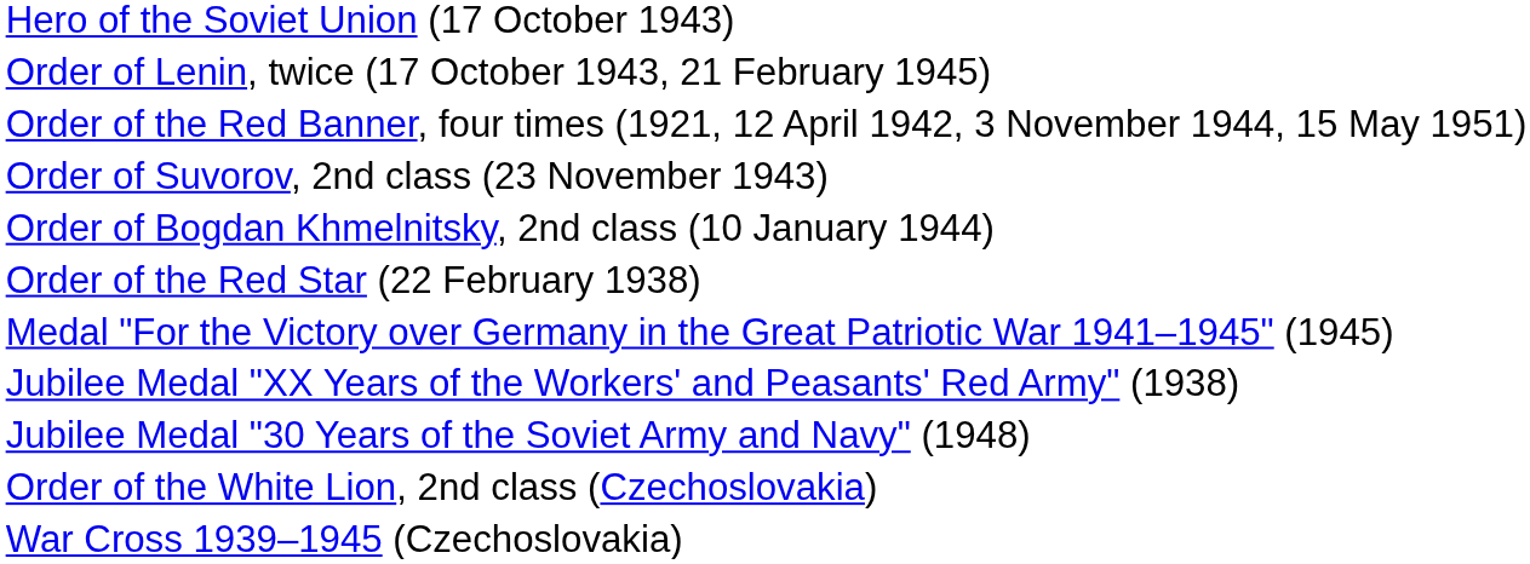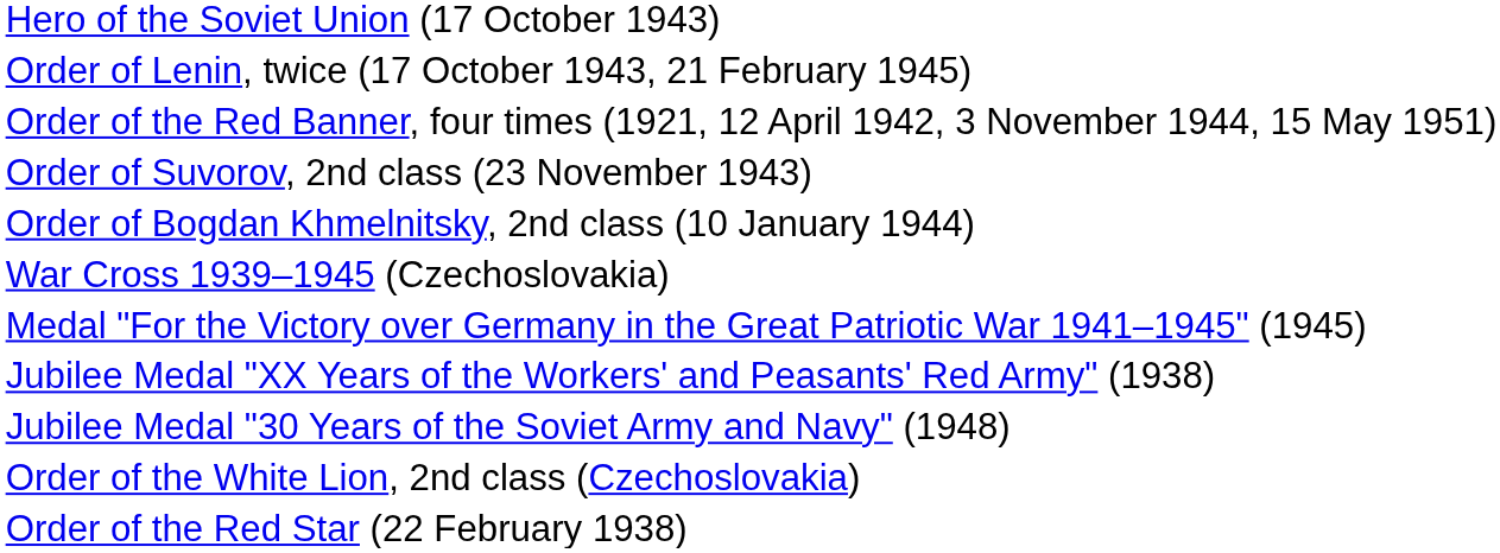 <table>
 <tr>
 <td></td>
 <td><a href='#'>Hero of the Soviet Union</a> (17 October 1943)</td>
 </tr>
 <tr>
 <td></td>
 <td><a href='#'>Order of Lenin</a>, twice (17 October 1943, 21 February 1945)</td>
 </tr>
 <tr>
 <td></td>
 <td><a href='#'>Order of the Red Banner</a>, four times (1921, 12 April 1942, 3 November 1944, 15 May 1951)</td>
 </tr>
 <tr>
 <td></td>
 <td><a href='#'>Order of Suvorov</a>, 2nd class (23 November 1943)</td>
 </tr>
 <tr>
 <td></td>
 <td><a href='#'>Order of Bogdan Khmelnitsky</a>, 2nd class (10 January 1944)</td>
 </tr>
 <tr>
 <td></td>
-<td><a href='#'>Order of the Red Star</a> (22 February 1938)</td>
+<td><a href='#'>War Cross 1939–1945</a> (Czechoslovakia)</td>
 </tr>
 <tr>
 <td></td>
 <td><a href='#'>Medal "For the Victory over Germany in the Great Patriotic War 1941–1945"</a> (1945)</td>
 </tr>
 <tr>
 <td></td>
 <td><a href='#'>Jubilee Medal "XX Years of the Workers' and Peasants' Red Army"</a> (1938)</td>
 </tr>
 <tr>
 <td></td>
 <td><a href='#'>Jubilee Medal "30 Years of the Soviet Army and Navy"</a> (1948)</td>
 </tr>
 <tr>
 <td></td>
 <td><a href='#'>Order of the White Lion</a>, 2nd class (<a href='#'>Czechoslovakia</a>)</td>
 </tr>
 <tr>
 <td></td>
-<td><a href='#'>War Cross 1939–1945</a> (Czechoslovakia)</td>
+<td><a href='#'>Order of the Red Star</a> (22 February 1938)</td>
 </tr>
 <tr>
 </tr>
 </table>
